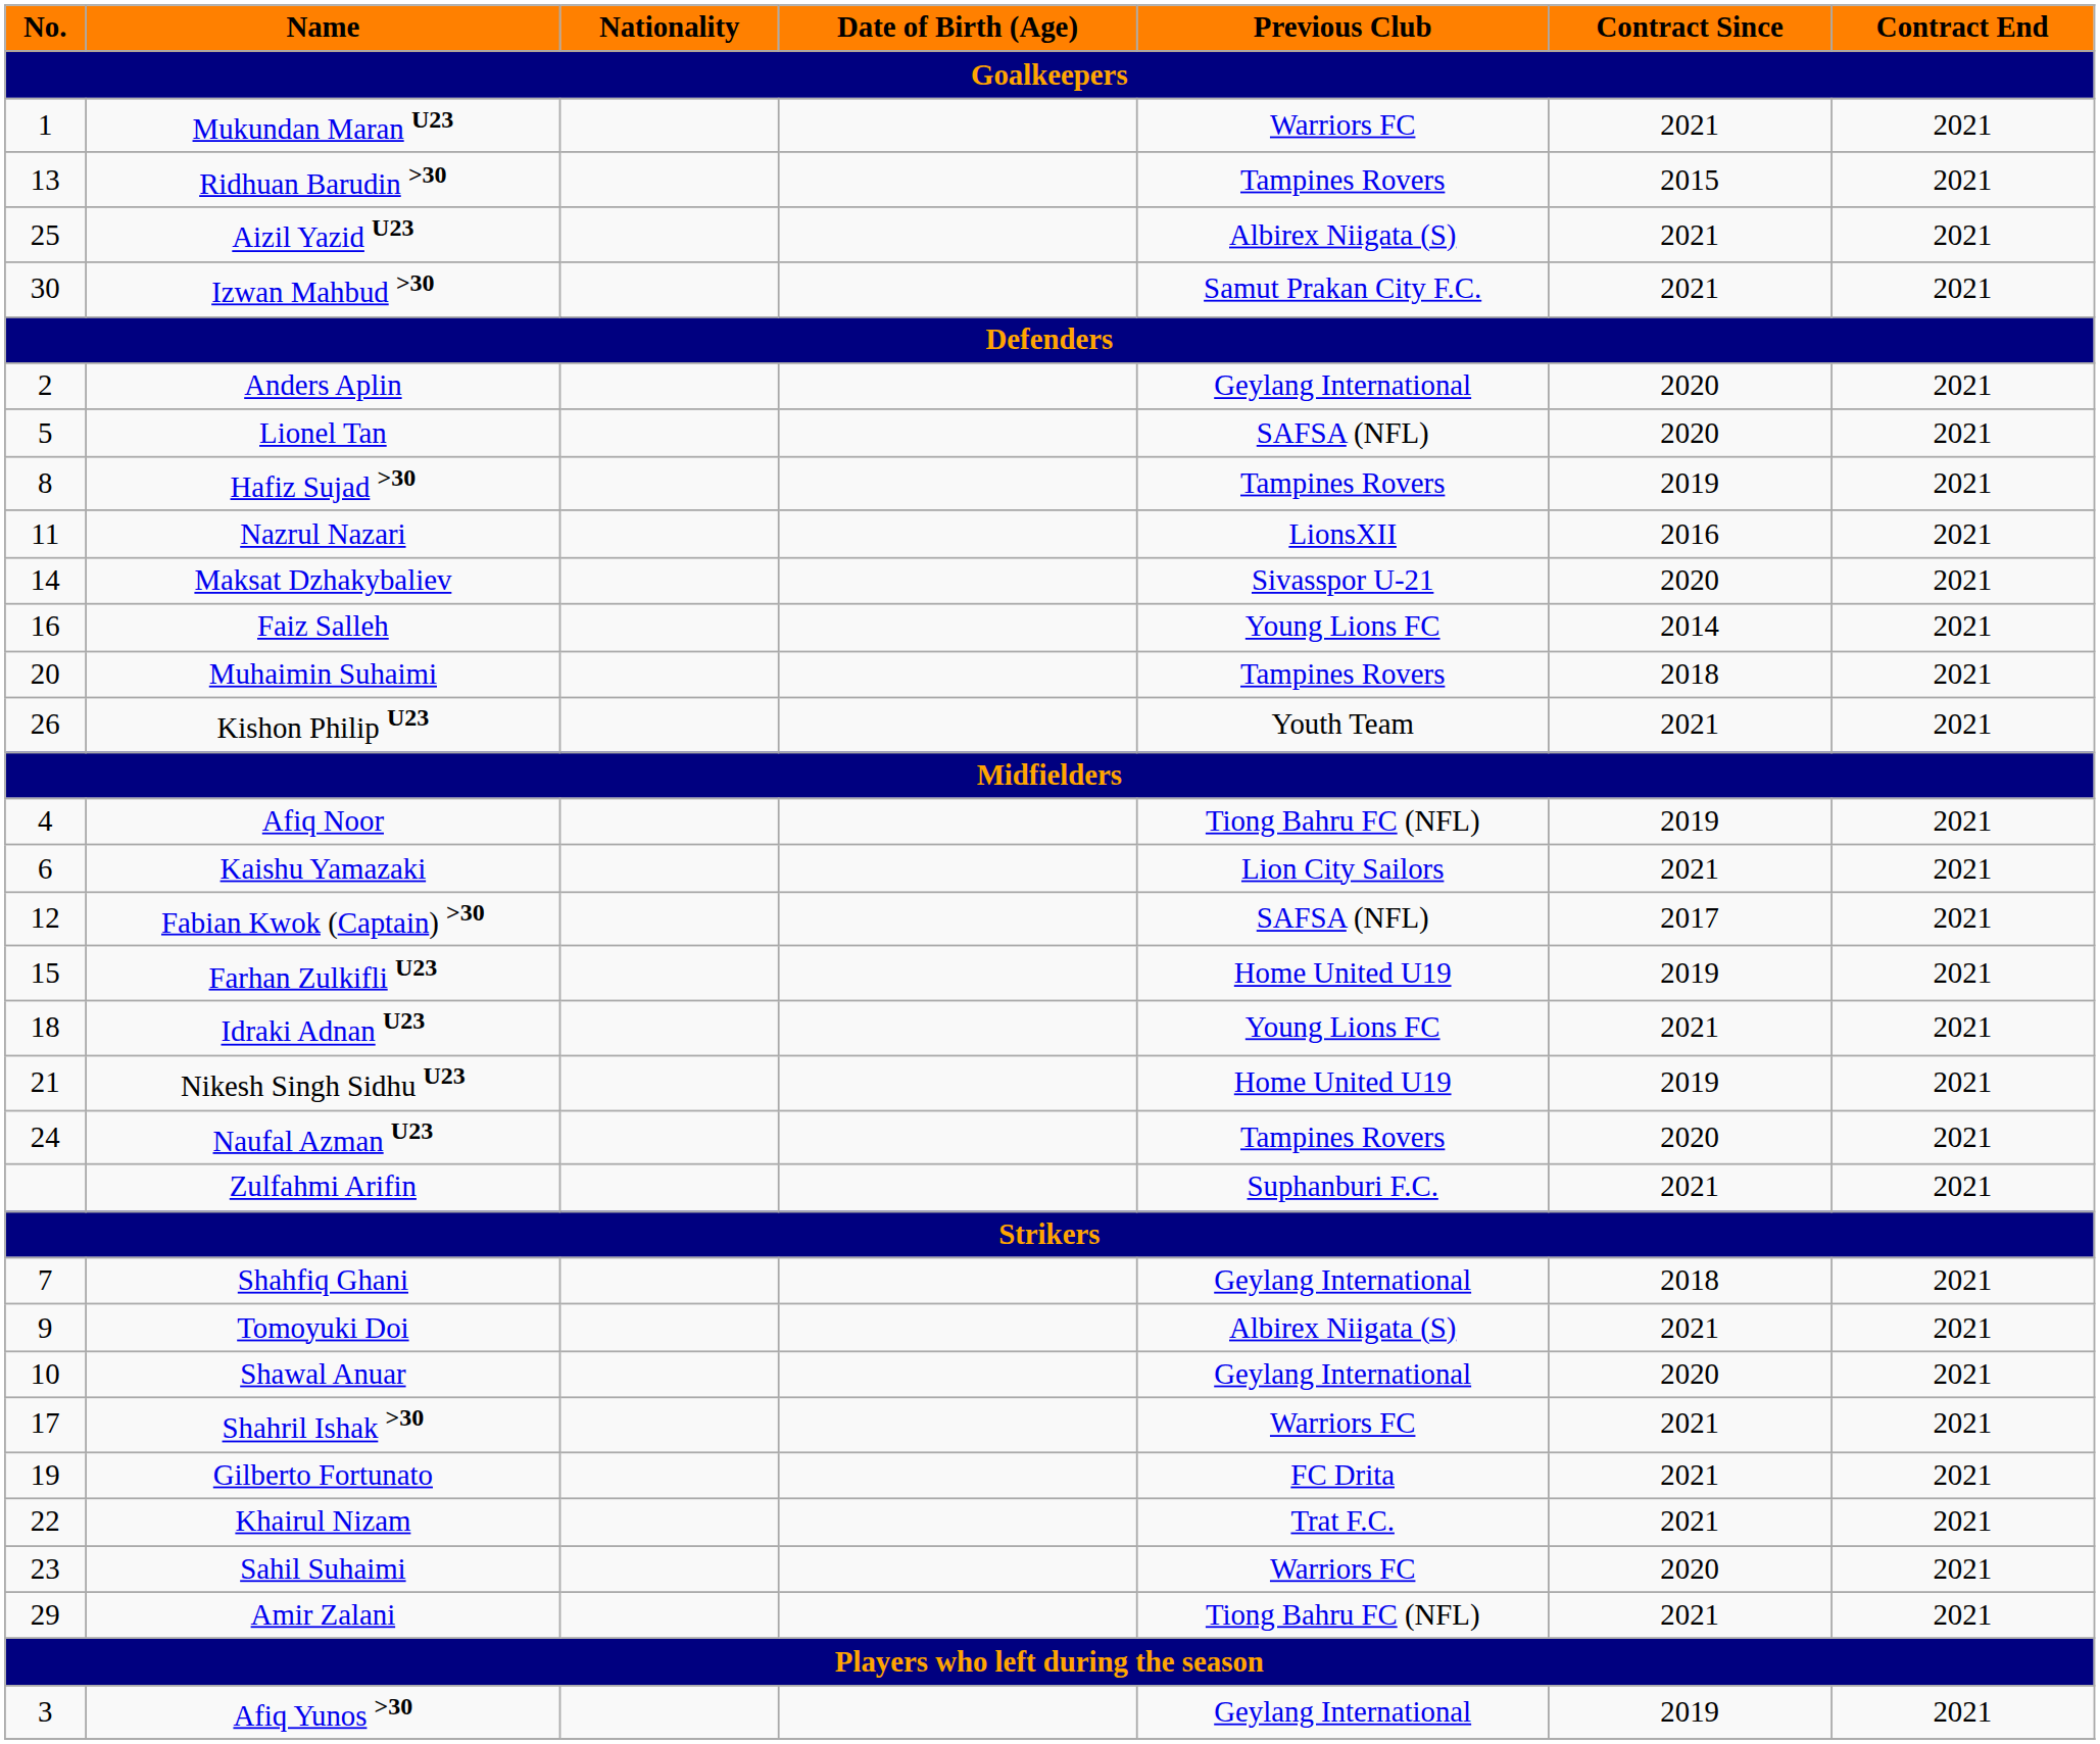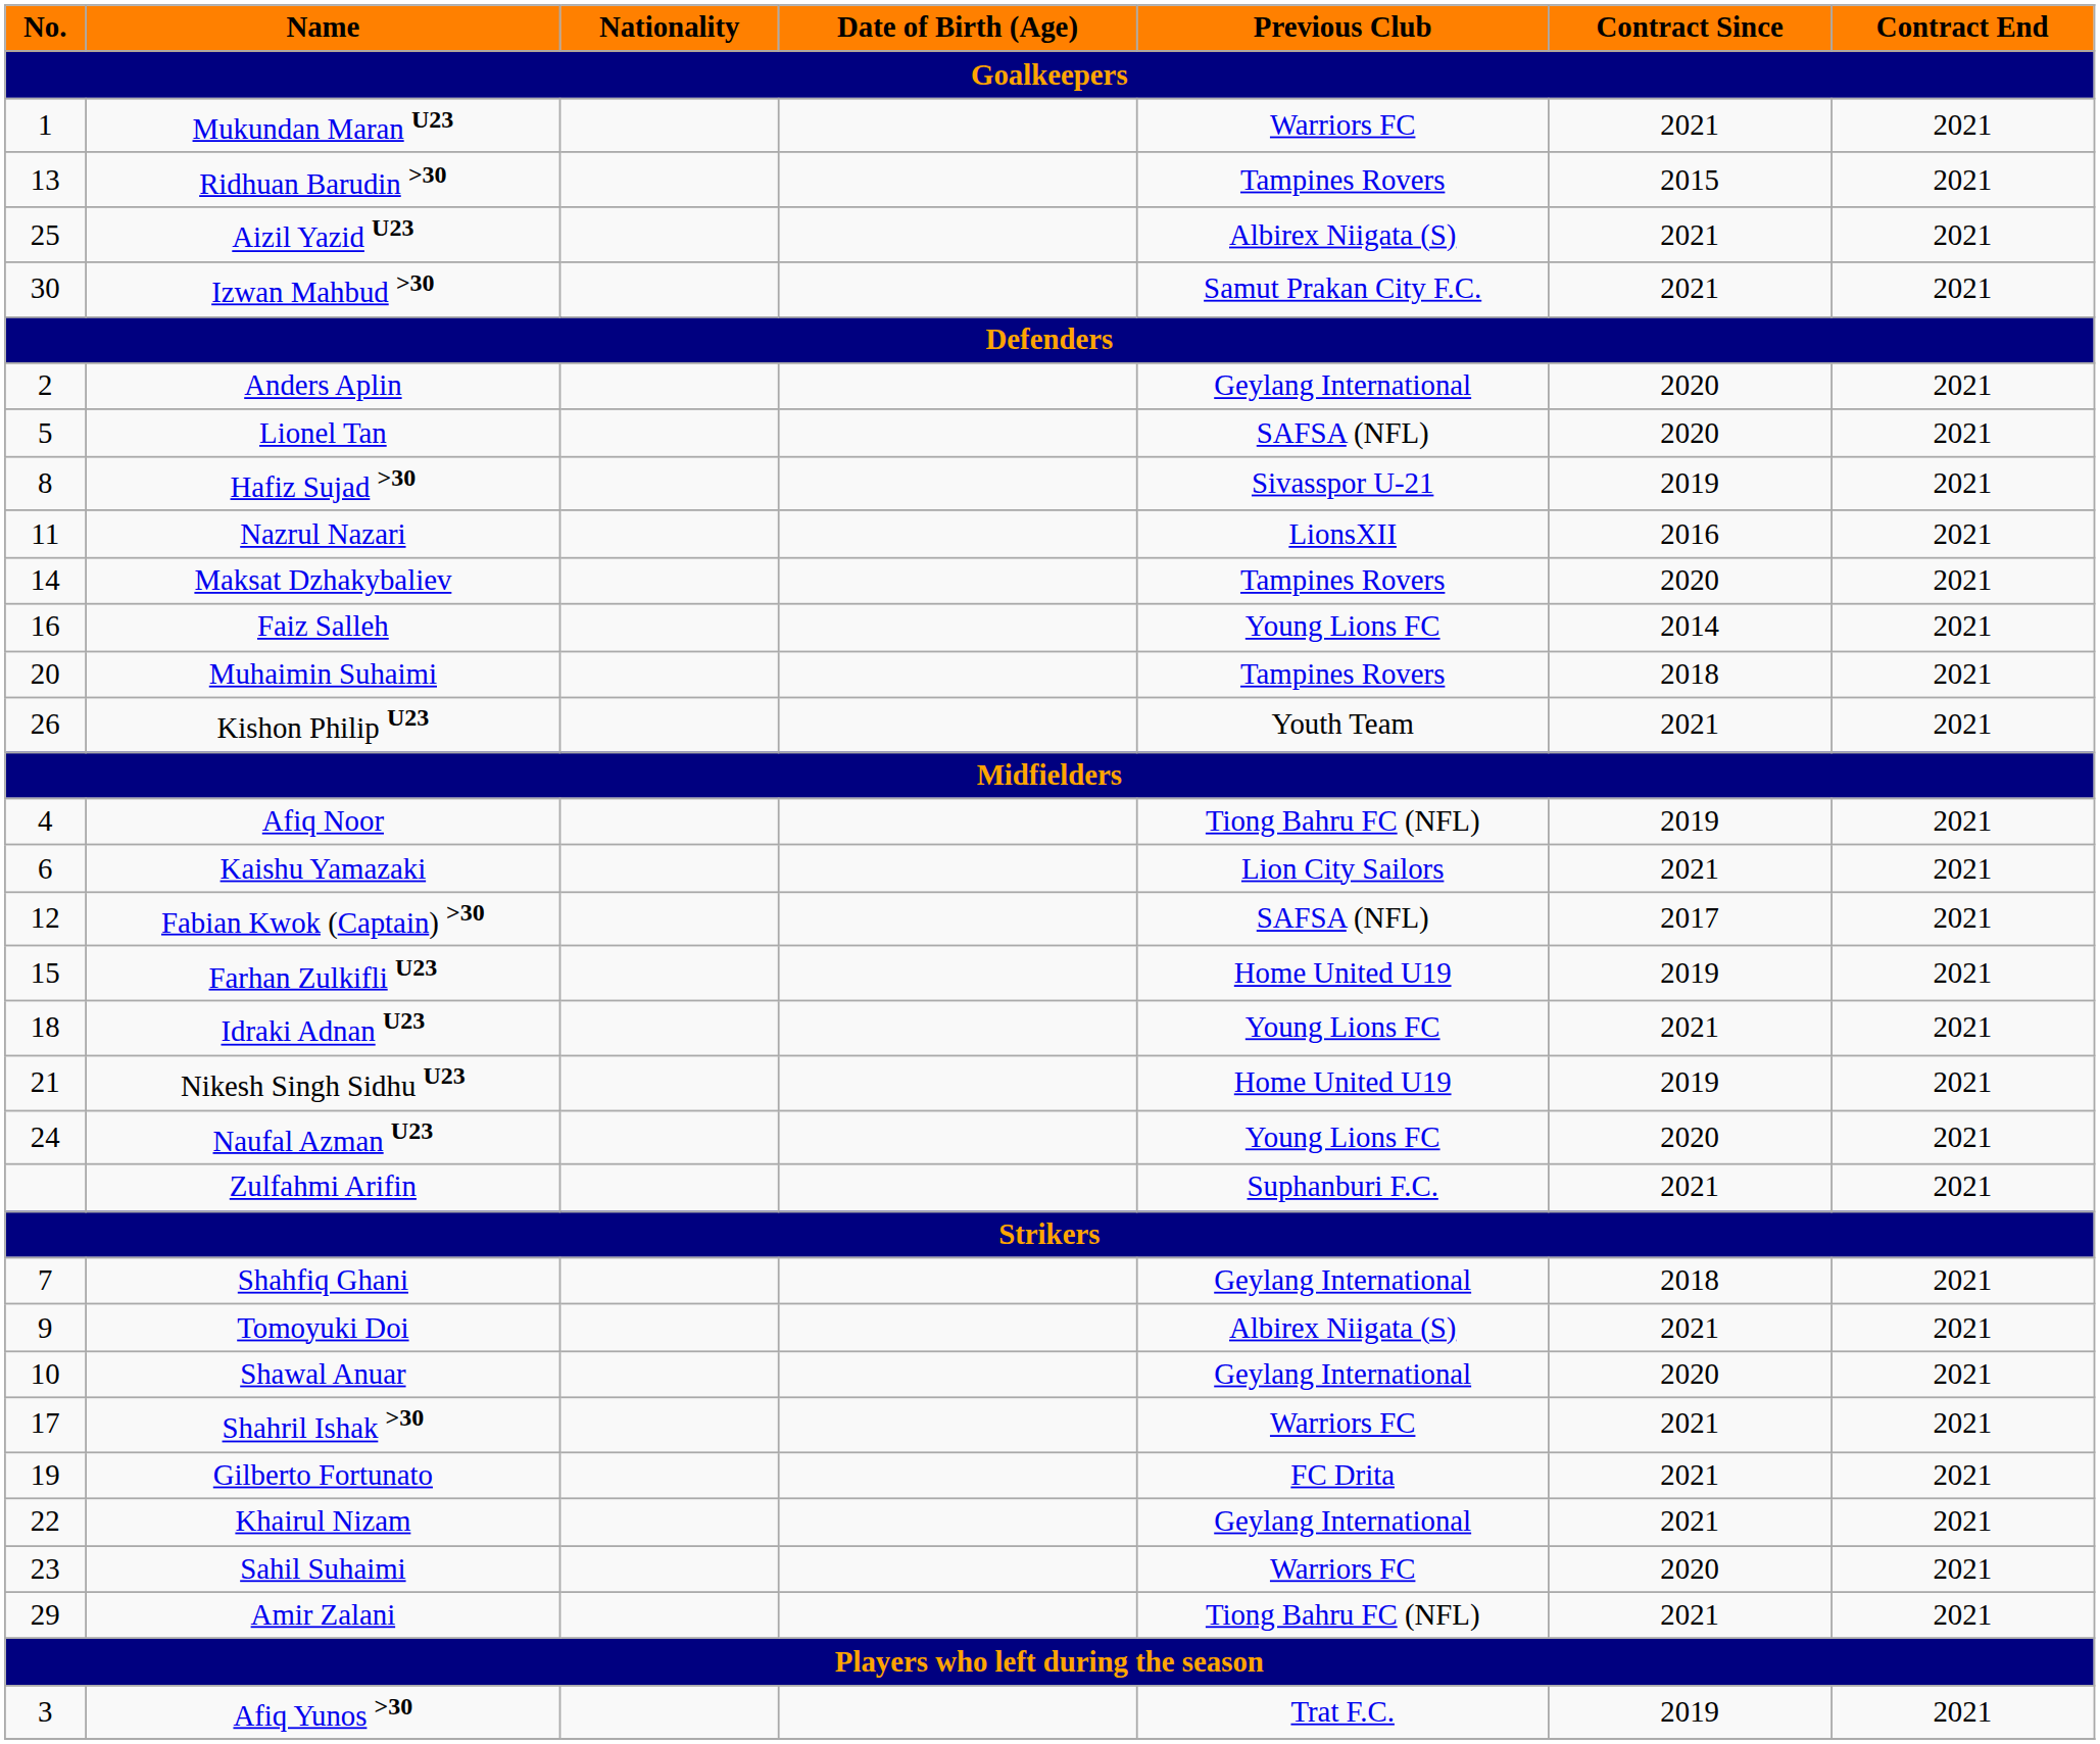 <table class="wikitable" style="text-align:center; font-size:100%; width:90%;">
 <tr>
 <th style="background:#FF8000; color:black; text-align:center;">No.</th>
 <th style="background:#FF8000; color:black; text-align:center;">Name</th>
 <th style="background:#FF8000; color:black; text-align:center;">Nationality</th>
 <th style="background:#FF8000; color:black; text-align:center;">Date of Birth (Age)</th>
 <th style="background:#FF8000; color:black; text-align:center;">Previous Club</th>
 <th style="background:#FF8000; color:black; text-align:center;">Contract Since</th>
 <th style="background:#FF8000; color:black; text-align:center;">Contract End</th>
 </tr>
 <tr>
 <th colspan="8" style="background:navy; color:orange; text-align:center;">Goalkeepers</th>
 </tr>
 <tr>
 <td>1</td>
 <td><a href='#'>Mukundan Maran</a> <sup><strong>U23</strong></sup></td>
 <td></td>
 <td></td>
 <td> <a href='#'>Warriors FC</a></td>
 <td>2021</td>
 <td>2021</td>
 </tr>
 <tr>
 <td>13</td>
 <td><a href='#'>Ridhuan Barudin</a> <sup><strong>>30</strong></sup></td>
 <td></td>
 <td></td>
 <td> <a href='#'>Tampines Rovers</a></td>
 <td>2015</td>
 <td>2021</td>
 </tr>
 <tr>
 <td>25</td>
 <td><a href='#'>Aizil Yazid</a> <sup><strong>U23</strong></sup></td>
 <td></td>
 <td></td>
 <td> <a href='#'>Albirex Niigata (S)</a></td>
 <td>2021</td>
 <td>2021</td>
 </tr>
 <tr>
 <td>30</td>
 <td><a href='#'>Izwan Mahbud</a> <sup><strong>>30</strong></sup></td>
 <td></td>
 <td></td>
 <td> <a href='#'>Samut Prakan City F.C.</a></td>
 <td>2021</td>
 <td>2021</td>
 </tr>
 <tr>
 <th colspan="8" style="background:navy; color:orange; text-align:center">Defenders</th>
 </tr>
 <tr>
 <td>2</td>
 <td><a href='#'>Anders Aplin</a></td>
 <td> </td>
 <td></td>
 <td><a href='#'>Geylang International</a></td>
 <td>2020</td>
 <td>2021</td>
 </tr>
 <tr>
 <td>5</td>
 <td><a href='#'>Lionel Tan</a></td>
 <td></td>
 <td></td>
 <td> <a href='#'>SAFSA</a> (NFL)</td>
 <td>2020</td>
 <td>2021</td>
 </tr>
 <tr>
 <td>8</td>
 <td><a href='#'>Hafiz Sujad</a> <sup><strong>>30</strong></sup></td>
 <td></td>
 <td></td>
-<td> <a href='#'>Tampines Rovers</a></td>
+<td> <a href='#'>Sivasspor U-21</a></td>
 <td>2019</td>
 <td>2021</td>
 </tr>
 <tr>
 <td>11</td>
 <td><a href='#'>Nazrul Nazari</a></td>
 <td></td>
 <td></td>
 <td> <a href='#'>LionsXII</a></td>
 <td>2016</td>
 <td>2021</td>
 </tr>
 <tr>
 <td>14</td>
 <td><a href='#'>Maksat Dzhakybaliev</a></td>
 <td></td>
 <td></td>
-<td> <a href='#'>Sivasspor U-21</a></td>
+<td> <a href='#'>Tampines Rovers</a></td>
 <td>2020</td>
 <td>2021</td>
 </tr>
 <tr>
 <td>16</td>
 <td><a href='#'>Faiz Salleh</a></td>
 <td></td>
 <td></td>
 <td> <a href='#'>Young Lions FC</a></td>
 <td>2014</td>
 <td>2021</td>
 </tr>
 <tr>
 <td>20</td>
 <td><a href='#'>Muhaimin Suhaimi</a></td>
 <td></td>
 <td></td>
 <td> <a href='#'>Tampines Rovers</a></td>
 <td>2018</td>
 <td>2021</td>
 </tr>
 <tr>
 <td>26</td>
 <td>Kishon Philip <sup><strong>U23</strong></sup></td>
 <td></td>
 <td></td>
 <td>Youth Team</td>
 <td>2021</td>
 <td>2021</td>
 </tr>
 <tr>
 <th colspan="8" style="background:navy; color:orange; text-align:center">Midfielders</th>
 </tr>
 <tr>
 <td>4</td>
 <td><a href='#'>Afiq Noor</a></td>
 <td></td>
 <td></td>
 <td> <a href='#'>Tiong Bahru FC</a> (NFL)</td>
 <td>2019</td>
 <td>2021</td>
 </tr>
 <tr>
 <td>6</td>
 <td><a href='#'>Kaishu Yamazaki</a></td>
 <td></td>
 <td></td>
 <td> <a href='#'>Lion City Sailors</a></td>
 <td>2021</td>
 <td>2021</td>
 </tr>
 <tr>
 <td>12</td>
 <td><a href='#'>Fabian Kwok</a> (<a href='#'>Captain</a>) <sup><strong>>30</strong></sup></td>
 <td></td>
 <td></td>
 <td> <a href='#'>SAFSA</a> (NFL)</td>
 <td>2017</td>
 <td>2021</td>
 </tr>
 <tr>
 <td>15</td>
 <td><a href='#'>Farhan Zulkifli</a> <sup><strong>U23</strong></sup></td>
 <td></td>
 <td></td>
 <td> <a href='#'>Home United U19</a></td>
 <td>2019</td>
 <td>2021</td>
 </tr>
 <tr>
 <td>18</td>
 <td><a href='#'>Idraki Adnan</a> <sup><strong>U23</strong></sup></td>
 <td></td>
 <td></td>
 <td> <a href='#'>Young Lions FC</a></td>
 <td>2021</td>
 <td>2021</td>
 </tr>
 <tr>
 <td>21</td>
 <td>Nikesh Singh Sidhu <sup><strong>U23</strong></sup></td>
 <td></td>
 <td></td>
 <td> <a href='#'>Home United U19</a></td>
 <td>2019</td>
 <td>2021</td>
 </tr>
 <tr>
 <td>24</td>
 <td><a href='#'>Naufal Azman</a> <sup><strong>U23</strong></sup></td>
 <td></td>
 <td></td>
-<td> <a href='#'>Tampines Rovers</a></td>
+<td> <a href='#'>Young Lions FC</a></td>
 <td>2020</td>
 <td>2021</td>
 </tr>
 <tr>
 <td></td>
 <td><a href='#'>Zulfahmi Arifin</a></td>
 <td></td>
 <td></td>
 <td> <a href='#'>Suphanburi F.C.</a></td>
 <td>2021</td>
 <td>2021</td>
 </tr>
 <tr>
 <th colspan="8" style="background:navy; color:orange; text-align:center">Strikers</th>
 </tr>
 <tr>
 <td>7</td>
 <td><a href='#'>Shahfiq Ghani</a></td>
 <td></td>
 <td></td>
 <td> <a href='#'>Geylang International</a></td>
 <td>2018</td>
 <td>2021</td>
 </tr>
 <tr>
 <td>9</td>
 <td><a href='#'>Tomoyuki Doi</a></td>
 <td></td>
 <td></td>
 <td> <a href='#'>Albirex Niigata (S)</a></td>
 <td>2021</td>
 <td>2021</td>
 </tr>
 <tr>
 <td>10</td>
 <td><a href='#'>Shawal Anuar</a></td>
 <td></td>
 <td></td>
 <td> <a href='#'>Geylang International</a></td>
 <td>2020</td>
 <td>2021</td>
 </tr>
 <tr>
 <td>17</td>
 <td><a href='#'>Shahril Ishak</a> <sup><strong>>30</strong></sup></td>
 <td></td>
 <td></td>
 <td> <a href='#'>Warriors FC</a></td>
 <td>2021</td>
 <td>2021</td>
 </tr>
 <tr>
 <td>19</td>
 <td><a href='#'>Gilberto Fortunato</a></td>
 <td></td>
 <td></td>
 <td> <a href='#'>FC Drita</a></td>
 <td>2021</td>
 <td>2021</td>
 </tr>
 <tr>
 <td>22</td>
 <td><a href='#'>Khairul Nizam</a></td>
 <td></td>
 <td></td>
-<td> <a href='#'>Trat F.C.</a></td>
+<td> <a href='#'>Geylang International</a></td>
 <td>2021</td>
 <td>2021</td>
 </tr>
 <tr>
 <td>23</td>
 <td><a href='#'>Sahil Suhaimi</a></td>
 <td></td>
 <td></td>
 <td> <a href='#'>Warriors FC</a></td>
 <td>2020</td>
 <td>2021</td>
 </tr>
 <tr>
 <td>29</td>
 <td><a href='#'>Amir Zalani</a></td>
 <td></td>
 <td></td>
 <td> <a href='#'>Tiong Bahru FC</a> (NFL)</td>
 <td>2021</td>
 <td>2021</td>
 </tr>
 <tr>
 <th colspan="8" style="background:navy; color:orange; text-align:center">Players who left during the season</th>
 </tr>
 <tr>
 <td>3</td>
 <td><a href='#'>Afiq Yunos</a> <sup><strong>>30</strong></sup></td>
 <td></td>
 <td></td>
-<td> <a href='#'>Geylang International</a></td>
+<td> <a href='#'>Trat F.C.</a></td>
 <td>2019</td>
 <td>2021</td>
 </tr>
 <tr>
 </tr>
 </table>
